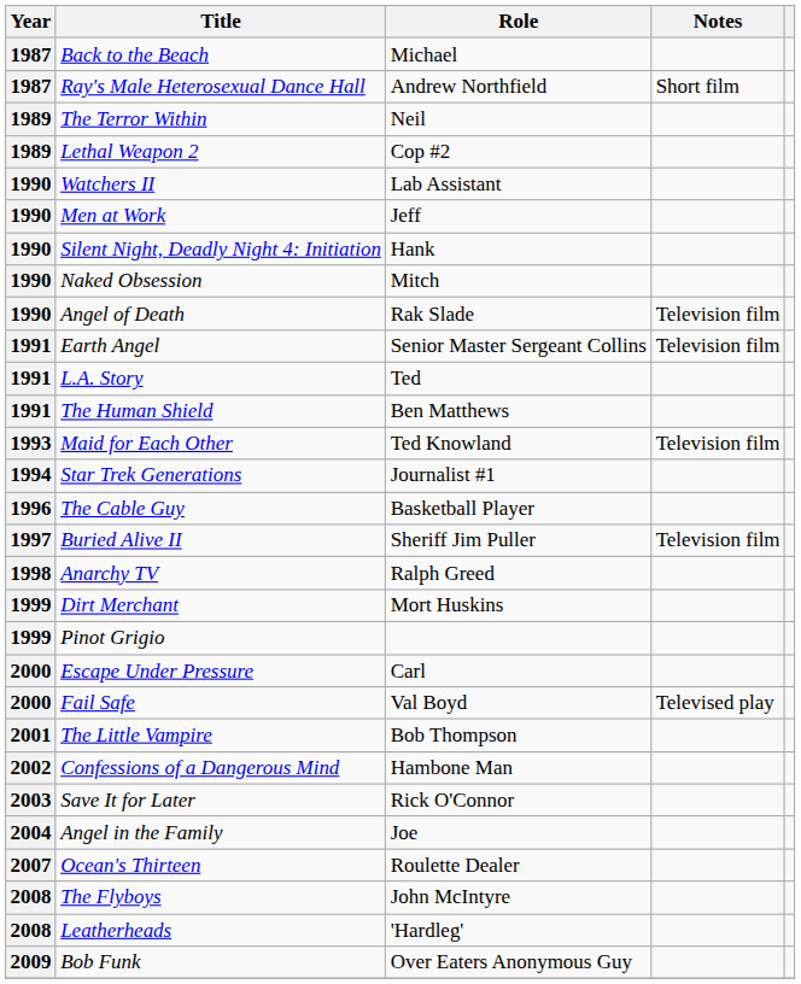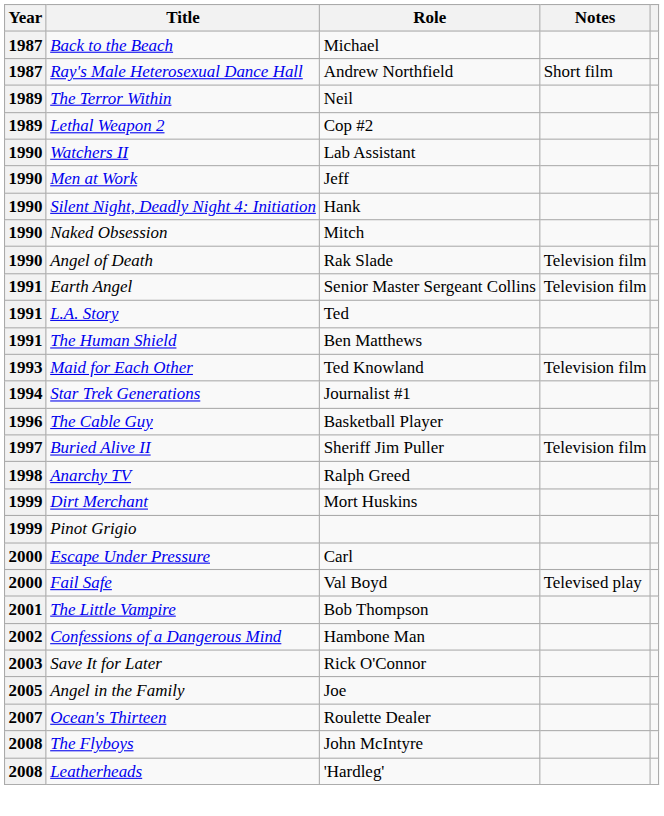 <table class="wikitable sortable plainrowheaders">
 <tr>
 <th>Year</th>
 <th>Title</th>
 <th>Role</th>
 <th>Notes</th>
 <th class="unsortable"></th>
 </tr>
 <tr>
 <th scope="row">1987</th>
 <td><em><a href='#'>Back to the Beach</a></em></td>
 <td>Michael</td>
 <td></td>
 <td style="text-align:center;"></td>
 </tr>
 <tr>
 <th scope="row">1987</th>
 <td><em><a href='#'>Ray's Male Heterosexual Dance Hall</a></em></td>
 <td>Andrew Northfield</td>
 <td>Short film</td>
 <td style="text-align:center;"></td>
 </tr>
 <tr>
 <th scope="row">1989</th>
 <td><em><a href='#'>The Terror Within</a></em></td>
 <td>Neil</td>
 <td></td>
 <td style="text-align:center;"></td>
 </tr>
 <tr>
 <th scope="row">1989</th>
 <td><em><a href='#'>Lethal Weapon 2</a></em></td>
 <td>Cop #2</td>
 <td></td>
 <td style="text-align:center;"></td>
 </tr>
 <tr>
 <th scope="row">1990</th>
 <td><em><a href='#'>Watchers II</a></em></td>
 <td>Lab Assistant</td>
 <td></td>
 <td style="text-align:center;"></td>
 </tr>
 <tr>
 <th scope="row">1990</th>
 <td><em><a href='#'>Men at Work</a></em></td>
 <td>Jeff</td>
 <td></td>
 <td style="text-align:center;"></td>
 </tr>
 <tr>
 <th scope="row">1990</th>
 <td><em><a href='#'>Silent Night, Deadly Night 4: Initiation</a></em></td>
 <td>Hank</td>
 <td></td>
 <td style="text-align:center;"></td>
 </tr>
 <tr>
 <th scope="row">1990</th>
 <td><em>Naked Obsession</em></td>
 <td>Mitch</td>
 <td></td>
 <td style="text-align:center;"></td>
 </tr>
 <tr>
 <th scope="row">1990</th>
 <td><em>Angel of Death</em></td>
 <td>Rak Slade</td>
 <td>Television film</td>
 <td style="text-align:center;"></td>
 </tr>
 <tr>
 <th scope="row">1991</th>
 <td><em>Earth Angel</em></td>
 <td>Senior Master Sergeant Collins</td>
 <td>Television film</td>
 <td style="text-align:center;"></td>
 </tr>
 <tr>
 <th scope="row">1991</th>
 <td><em><a href='#'>L.A. Story</a></em></td>
 <td>Ted</td>
 <td></td>
 <td style="text-align:center;"></td>
 </tr>
 <tr>
 <th scope="row">1991</th>
 <td><em><a href='#'>The Human Shield</a></em></td>
 <td>Ben Matthews</td>
 <td></td>
 <td style="text-align:center;"></td>
 </tr>
 <tr>
 <th scope="row">1993</th>
 <td><em><a href='#'>Maid for Each Other</a></em></td>
 <td>Ted Knowland</td>
 <td>Television film</td>
 <td style="text-align:center;"></td>
 </tr>
 <tr>
 <th scope="row">1994</th>
 <td><em><a href='#'>Star Trek Generations</a></em></td>
 <td>Journalist #1</td>
 <td></td>
 <td style="text-align:center;"></td>
 </tr>
 <tr>
 <th scope="row">1996</th>
 <td><em><a href='#'>The Cable Guy</a></em></td>
 <td>Basketball Player</td>
 <td></td>
 <td style="text-align:center;"></td>
 </tr>
 <tr>
 <th scope="row">1997</th>
 <td><em><a href='#'>Buried Alive II</a></em></td>
 <td>Sheriff Jim Puller</td>
 <td>Television film</td>
 <td style="text-align:center;"></td>
 </tr>
 <tr>
 <th scope="row">1998</th>
 <td><em><a href='#'>Anarchy TV</a></em></td>
 <td>Ralph Greed</td>
 <td></td>
 <td style="text-align:center;"></td>
 </tr>
 <tr>
 <th scope="row">1999</th>
 <td><em><a href='#'>Dirt Merchant</a></em></td>
 <td>Mort Huskins</td>
 <td></td>
 <td style="text-align:center;"></td>
 </tr>
 <tr>
 <th scope="row">1999</th>
 <td><em>Pinot Grigio</em></td>
 <td></td>
 <td></td>
 <td style="text-align:center;"></td>
 </tr>
 <tr>
 <th scope="row">2000</th>
 <td><em><a href='#'>Escape Under Pressure</a></em></td>
 <td>Carl</td>
 <td></td>
 <td style="text-align:center;"></td>
 </tr>
 <tr>
 <th scope="row">2000</th>
 <td><em><a href='#'>Fail Safe</a></em></td>
 <td>Val Boyd</td>
 <td>Televised play</td>
 <td style="text-align:center;"></td>
 </tr>
 <tr>
 <th scope="row">2001</th>
 <td><em><a href='#'>The Little Vampire</a></em></td>
 <td>Bob Thompson</td>
 <td></td>
 <td style="text-align:center;"></td>
 </tr>
 <tr>
 <th scope="row">2002</th>
 <td><em><a href='#'>Confessions of a Dangerous Mind</a></em></td>
 <td>Hambone Man</td>
 <td></td>
 <td style="text-align:center;"></td>
 </tr>
 <tr>
 <th scope="row">2003</th>
 <td><em>Save It for Later</em></td>
 <td>Rick O'Connor</td>
 <td></td>
 <td style="text-align:center;"></td>
 </tr>
 <tr>
-<th scope="row">2004</th>
+<th scope="row">2005</th>
 <td><em>Angel in the Family</em></td>
 <td>Joe</td>
 <td></td>
 <td style="text-align:center;"></td>
 </tr>
 <tr>
 <th scope="row">2007</th>
 <td><em><a href='#'>Ocean's Thirteen</a></em></td>
 <td>Roulette Dealer</td>
 <td></td>
 <td style="text-align:center;"></td>
 </tr>
 <tr>
 <th scope="row">2008</th>
 <td><em><a href='#'>The Flyboys</a></em></td>
 <td>John McIntyre</td>
 <td></td>
 <td style="text-align:center;"></td>
 </tr>
 <tr>
 <th scope="row">2008</th>
 <td><em><a href='#'>Leatherheads</a></em></td>
 <td>'Hardleg'</td>
 <td></td>
 <td style="text-align:center;"></td>
 </tr>
 <tr>
-<th scope="row">2009</th>
-<td><em>Bob Funk</em></td>
-<td>Over Eaters Anonymous Guy</td>
-<td></td>
-<td style="text-align:center;"></td>
-</tr>
-<tr>
 </tr>
 </table>
